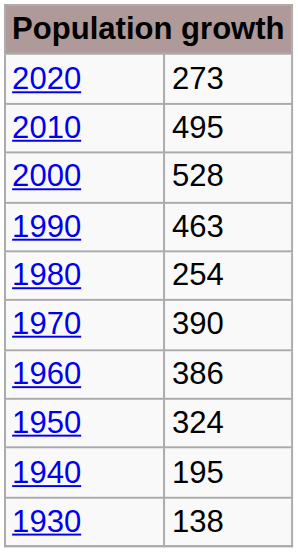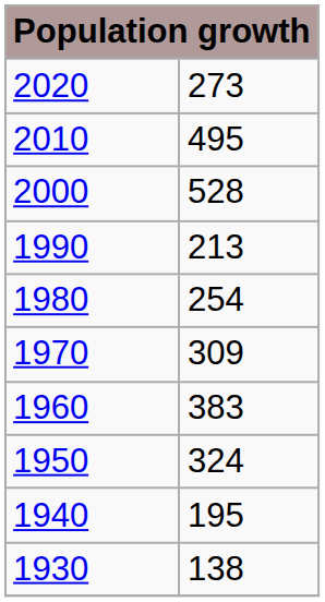 <table class="wikitable">
 <tr>
 <th style="background:#AF9999;" colspan="2">Population growth</th>
 </tr>
 <tr>
 <td><a href='#'>2020</a></td>
 <td>273</td>
 </tr>
 <tr>
 <td><a href='#'>2010</a></td>
 <td>495</td>
 </tr>
 <tr>
 <td><a href='#'>2000</a></td>
 <td>528</td>
 </tr>
 <tr>
 <td><a href='#'>1990</a></td>
-<td>463</td>
+<td>213</td>
 </tr>
 <tr>
 <td><a href='#'>1980</a></td>
 <td>254</td>
 </tr>
 <tr>
 <td><a href='#'>1970</a></td>
-<td>390</td>
+<td>309</td>
 </tr>
 <tr>
 <td><a href='#'>1960</a></td>
-<td>386</td>
+<td>383</td>
 </tr>
 <tr>
 <td><a href='#'>1950</a></td>
 <td>324</td>
 </tr>
 <tr>
 <td><a href='#'>1940</a></td>
 <td>195</td>
 </tr>
 <tr>
 <td><a href='#'>1930</a></td>
 <td>138</td>
 </tr>
 <tr>
 </tr>
 </table>
